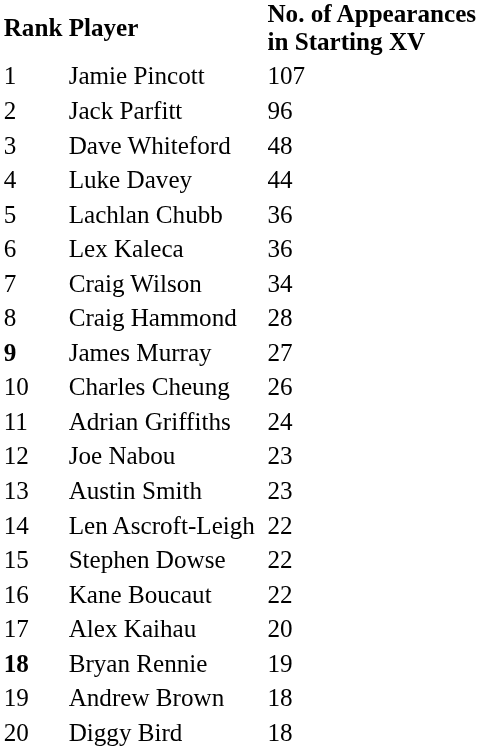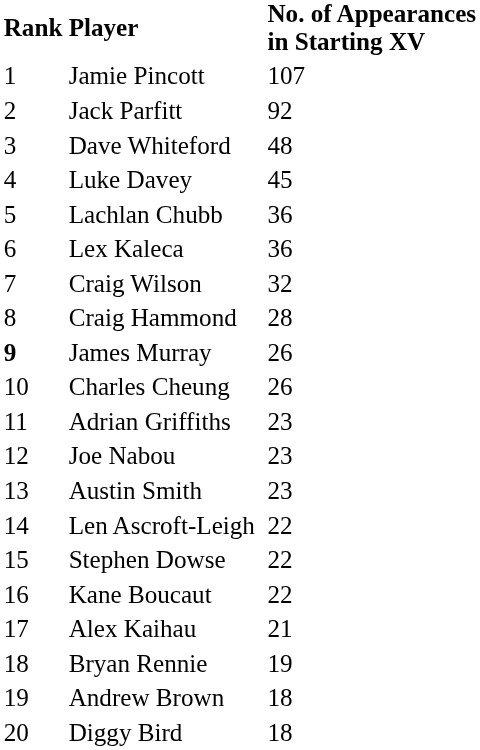 <table>
 <tr>
 <td><strong>Rank</strong></td>
 <td><strong>Player</strong></td>
 <td></td>
 <td><strong>No. of Appearances</strong><br><strong>in Starting XV</strong></td>
 </tr>
 <tr>
 <td>1</td>
 <td>Jamie Pincott</td>
 <td></td>
 <td>107</td>
 </tr>
 <tr>
 <td>2</td>
 <td>Jack Parfitt</td>
 <td></td>
-<td>96</td>
+<td>92</td>
 </tr>
 <tr>
 <td>3</td>
 <td>Dave Whiteford</td>
 <td></td>
 <td>48</td>
 </tr>
 <tr>
 <td>4</td>
 <td>Luke Davey</td>
 <td></td>
-<td>44</td>
+<td>45</td>
 </tr>
 <tr>
 <td>5</td>
 <td>Lachlan Chubb</td>
 <td></td>
 <td>36</td>
 </tr>
 <tr>
 <td>6</td>
 <td>Lex Kaleca</td>
 <td></td>
 <td>36</td>
 </tr>
 <tr>
 <td>7</td>
 <td>Craig Wilson</td>
 <td></td>
-<td>34</td>
+<td>32</td>
 </tr>
 <tr>
 <td>8</td>
 <td>Craig Hammond</td>
 <td></td>
 <td>28</td>
 </tr>
 <tr>
 <td><strong>9</strong></td>
 <td>James Murray</td>
 <td></td>
-<td>27</td>
+<td>26</td>
 </tr>
 <tr>
 <td>10</td>
 <td>Charles Cheung</td>
 <td></td>
 <td>26</td>
 </tr>
 <tr>
 <td>11</td>
 <td>Adrian Griffiths</td>
 <td></td>
-<td>24</td>
+<td>23</td>
 </tr>
 <tr>
 <td>12</td>
 <td>Joe Nabou</td>
 <td></td>
 <td>23</td>
 </tr>
 <tr>
 <td>13</td>
 <td>Austin Smith</td>
 <td></td>
 <td>23</td>
 </tr>
 <tr>
 <td>14</td>
 <td>Len Ascroft-Leigh</td>
 <td></td>
 <td>22</td>
 </tr>
 <tr>
 <td>15</td>
 <td>Stephen Dowse</td>
 <td></td>
 <td>22</td>
 </tr>
 <tr>
 <td>16</td>
 <td>Kane Boucaut</td>
 <td></td>
 <td>22</td>
 </tr>
 <tr>
 <td>17</td>
 <td>Alex Kaihau</td>
 <td></td>
-<td>20</td>
+<td>21</td>
 </tr>
 <tr>
-<td><strong>18</strong></td>
+<td>18</td>
 <td>Bryan Rennie</td>
 <td></td>
 <td>19</td>
 </tr>
 <tr>
 <td>19</td>
 <td>Andrew Brown</td>
 <td></td>
 <td>18</td>
 </tr>
 <tr>
 <td>20</td>
 <td>Diggy Bird</td>
 <td></td>
 <td>18</td>
 </tr>
 </table>
